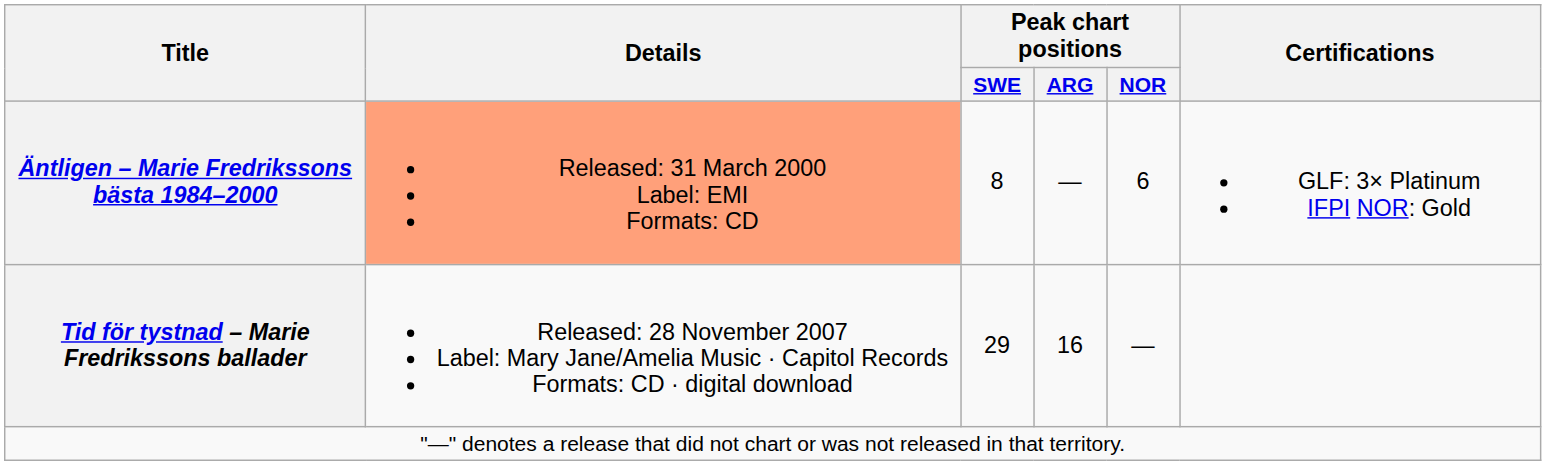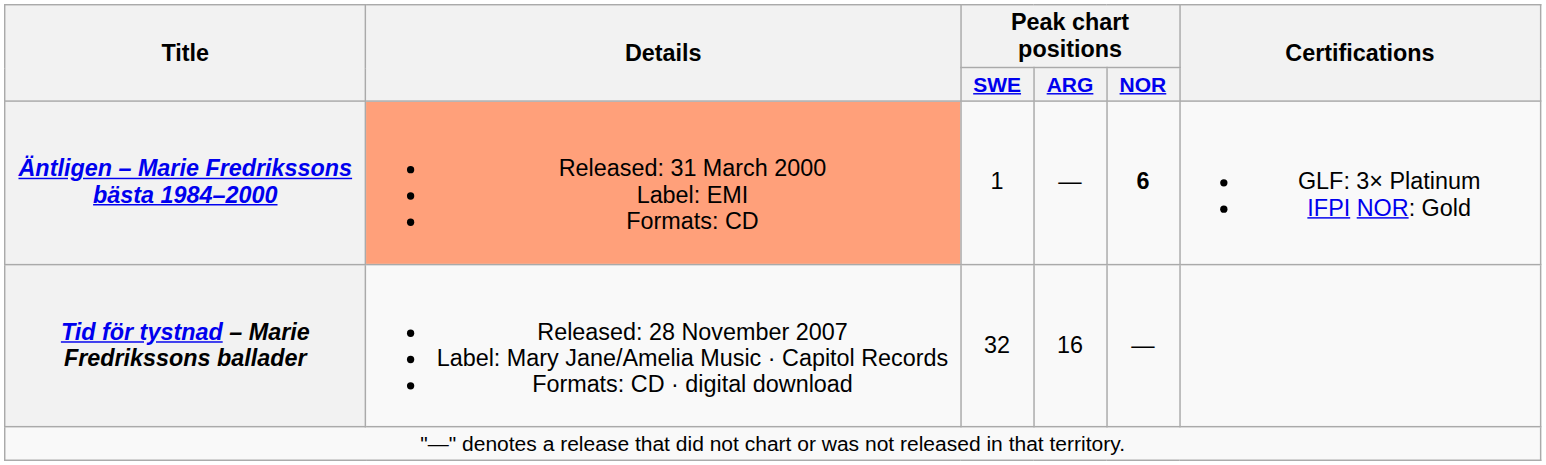 <table class="wikitable plainrowheaders" style="text-align:center;" border="1">
 <tr>
 <th scope="col" rowspan="2" style="width:15em;">Title</th>
 <th scope="col" rowspan="2" style="width:25em;">Details</th>
 <th scope="col" colspan="3">Peak chart positions</th>
 <th scope="col" rowspan="2" style="width:15em;">Certifications</th>
 </tr>
 <tr>
 <th scope="col" style="width:3em;font-size:90%;"><a href='#'>SWE</a><br></th>
 <th scope="col" style="width:3em;font-size:90%;"><a href='#'>ARG</a><br></th>
 <th scope="col" style="width:3em;font-size:90%;"><a href='#'>NOR</a><br></th>
 </tr>
 <tr>
 <th scope="row"><em><a href='#'>Äntligen – Marie Fredrikssons bästa 1984–2000</a></em></th>
 <td style="background: lightsalmon;"><br><ul><li>Released: 31 March 2000</li><li>Label: EMI</li><li>Formats: CD</li></ul></td>
-<td>8</td>
+<td>1</td>
 <td>—</td>
-<td>6</td>
+<td><strong>6</strong></td>
 <td><br><ul><li>GLF: 3× Platinum</li><li><a href='#'>IFPI</a> <a href='#'>NOR</a>: Gold</li></ul></td>
 </tr>
 <tr>
 <th scope="row"><em><a href='#'>Tid för tystnad</a> – Marie Fredrikssons ballader</em></th>
 <td><br><ul><li>Released: 28 November 2007</li><li>Label: Mary Jane/Amelia Music · Capitol Records</li><li>Formats: CD · digital download</li></ul></td>
-<td>29</td>
+<td>32</td>
 <td>16</td>
 <td>—</td>
 <td></td>
 </tr>
 <tr>
 <td colspan="6" style="font-size:90%">"—" denotes a release that did not chart or was not released in that territory.</td>
 </tr>
 </table>
